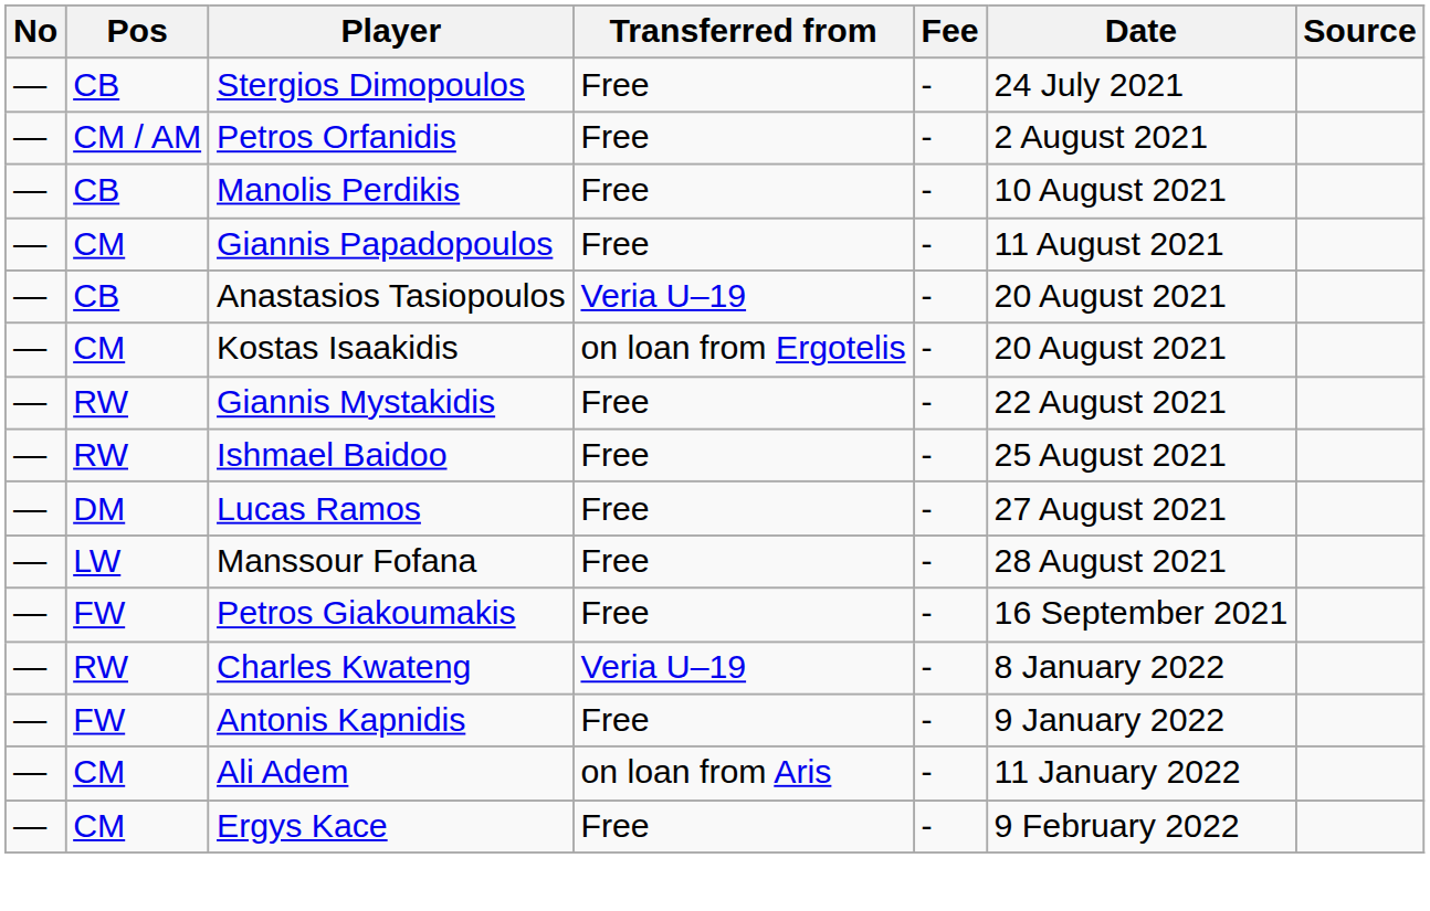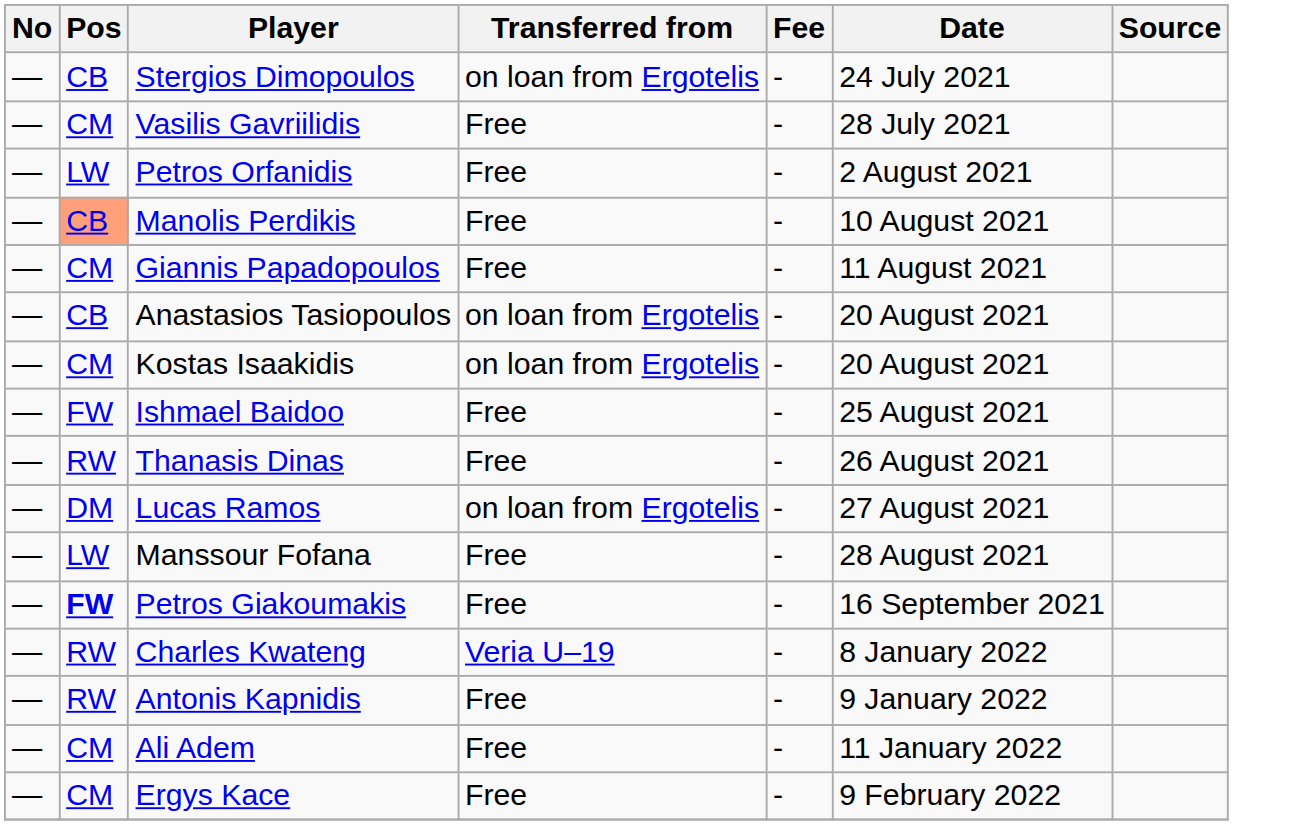 <table class="wikitable">
 <tr>
 <th>No</th>
 <th>Pos</th>
 <th>Player</th>
 <th>Transferred from</th>
 <th>Fee</th>
 <th>Date</th>
 <th>Source</th>
 </tr>
 <tr>
 <td>—</td>
 <td><a href='#'>CB</a></td>
 <td><a href='#'>Stergios Dimopoulos</a></td>
-<td>Free</td>
+<td>on loan from <a href='#'>Ergotelis</a></td>
 <td>-</td>
 <td>24 July 2021</td>
 <td></td>
 </tr>
 <tr>
 <td>—</td>
-<td><a href='#'>CM / AM</a></td>
+<td><a href='#'>CM</a></td>
+<td><a href='#'>Vasilis Gavriilidis</a></td>
+<td>Free</td>
+<td>-</td>
+<td>28 July 2021</td>
+<td></td>
+</tr>
+<tr>
+<td>—</td>
+<td><a href='#'>LW</a></td>
 <td><a href='#'>Petros Orfanidis</a></td>
 <td>Free</td>
 <td>-</td>
 <td>2 August 2021</td>
 <td></td>
 </tr>
 <tr>
 <td>—</td>
-<td><a href='#'>CB</a></td>
+<td style="background: lightsalmon;"><a href='#'>CB</a></td>
 <td><a href='#'>Manolis Perdikis</a></td>
 <td>Free</td>
 <td>-</td>
 <td>10 August 2021</td>
 <td></td>
 </tr>
 <tr>
 <td>—</td>
 <td><a href='#'>CM</a></td>
 <td><a href='#'>Giannis Papadopoulos</a></td>
 <td>Free</td>
 <td>-</td>
 <td>11 August 2021</td>
 <td></td>
 </tr>
 <tr>
 <td>—</td>
 <td><a href='#'>CB</a></td>
 <td>Anastasios Tasiopoulos</td>
-<td><a href='#'>Veria U–19</a></td>
+<td>on loan from <a href='#'>Ergotelis</a></td>
 <td>-</td>
 <td>20 August 2021</td>
 <td></td>
 </tr>
 <tr>
 <td>—</td>
 <td><a href='#'>CM</a></td>
 <td>Kostas Isaakidis</td>
 <td>on loan from <a href='#'>Ergotelis</a></td>
 <td>-</td>
 <td>20 August 2021</td>
 <td></td>
 </tr>
 <tr>
 <td>—</td>
-<td><a href='#'>RW</a></td>
-<td><a href='#'>Giannis Mystakidis</a></td>
-<td>Free</td>
-<td>-</td>
-<td>22 August 2021</td>
-<td></td>
-</tr>
-<tr>
-<td>—</td>
-<td><a href='#'>RW</a></td>
+<td><a href='#'>FW</a></td>
 <td><a href='#'>Ishmael Baidoo</a></td>
 <td>Free</td>
 <td>-</td>
 <td>25 August 2021</td>
 <td></td>
 </tr>
 <tr>
 <td>—</td>
+<td><a href='#'>RW</a></td>
+<td><a href='#'>Thanasis Dinas</a></td>
+<td>Free</td>
+<td>-</td>
+<td>26 August 2021</td>
+<td></td>
+</tr>
+<tr>
+<td>—</td>
 <td><a href='#'>DM</a></td>
 <td><a href='#'>Lucas Ramos</a></td>
-<td>Free</td>
+<td>on loan from <a href='#'>Ergotelis</a></td>
 <td>-</td>
 <td>27 August 2021</td>
 <td></td>
 </tr>
 <tr>
 <td>—</td>
 <td><a href='#'>LW</a></td>
 <td>Manssour Fofana</td>
 <td>Free</td>
 <td>-</td>
 <td>28 August 2021</td>
 <td></td>
 </tr>
 <tr>
 <td>—</td>
-<td><a href='#'>FW</a></td>
+<td><strong><a href='#'>FW</a></strong></td>
 <td><a href='#'>Petros Giakoumakis</a></td>
 <td>Free</td>
 <td>-</td>
 <td>16 September 2021</td>
 <td></td>
 </tr>
 <tr>
 <td>—</td>
 <td><a href='#'>RW</a></td>
 <td><a href='#'>Charles Kwateng</a></td>
 <td><a href='#'>Veria U–19</a></td>
 <td>-</td>
 <td>8 January 2022</td>
 <td></td>
 </tr>
 <tr>
 <td>—</td>
-<td><a href='#'>FW</a></td>
+<td><a href='#'>RW</a></td>
 <td><a href='#'>Antonis Kapnidis</a></td>
 <td>Free</td>
 <td>-</td>
 <td>9 January 2022</td>
 <td></td>
 </tr>
 <tr>
 <td>—</td>
 <td><a href='#'>CM</a></td>
 <td><a href='#'>Ali Adem</a></td>
-<td>on loan from <a href='#'>Aris</a></td>
+<td>Free</td>
 <td>-</td>
 <td>11 January 2022</td>
 <td></td>
 </tr>
 <tr>
 <td>—</td>
 <td><a href='#'>CM</a></td>
 <td><a href='#'>Ergys Kace</a></td>
 <td>Free</td>
 <td>-</td>
 <td>9 February 2022</td>
 <td></td>
 </tr>
 <tr>
 </tr>
 </table>
